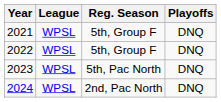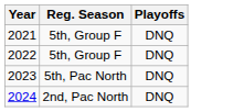 <table class="wikitable" style="text-align:center">
 <tr>
 <th>Year</th>
-<th>League</th>
 <th>Reg. Season</th>
 <th>Playoffs</th>
 </tr>
 <tr>
 <td>2021</td>
-<td><a href='#'>WPSL</a></td>
 <td>5th, Group F</td>
 <td>DNQ</td>
 </tr>
 <tr>
 <td>2022</td>
-<td><a href='#'>WPSL</a></td>
 <td>5th, Group F</td>
 <td>DNQ</td>
 </tr>
 <tr>
 <td>2023</td>
-<td><a href='#'>WPSL</a></td>
 <td>5th, Pac North</td>
 <td>DNQ</td>
 </tr>
 <tr>
 <td><a href='#'>2024</a></td>
-<td><a href='#'>WPSL</a></td>
 <td>2nd, Pac North</td>
 <td>DNQ</td>
 </tr>
 </table>
